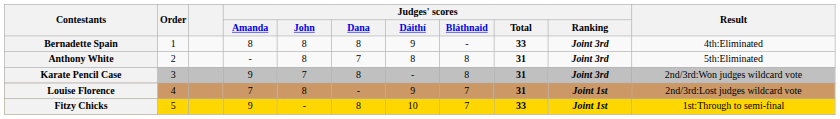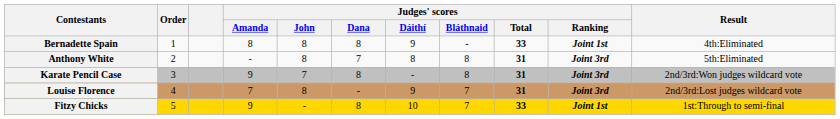 <table class="wikitable plainrowheaders" style="text-align:center;">
 <tr>
 <th style="width:15em;" rowspan="2">Contestants</th>
 <th style="width:1em;"  rowspan="2">Order</th>
 <th style="width:3em;"  rowspan="2"></th>
 <th style="width:38em"  colspan="7">Judges' scores</th>
 <th style="width:20em;" rowspan="2">Result</th>
 </tr>
 <tr>
 <th style="width:5em;"><a href='#'>Amanda</a></th>
 <th style="width:5em;"><a href='#'>John</a></th>
 <th style="width:5em;"><a href='#'>Dana</a></th>
 <th style="width:5em;"><a href='#'>Dáithí</a></th>
 <th style="width:5em;"><a href='#'>Bláthnaid</a></th>
 <th style="width:5em;">Total</th>
 <th style="width:8em;">Ranking</th>
 </tr>
 <tr>
 <th scope="row">Bernadette Spain</th>
 <td>1</td>
 <td></td>
 <td>8</td>
 <td>8</td>
 <td>8</td>
 <td>9</td>
 <td>-</td>
 <td><strong>33</strong></td>
-<td><strong><em>Joint 3rd</em></strong></td>
+<td><strong><em>Joint 1st</em></strong></td>
 <td>4th:Eliminated</td>
 </tr>
 <tr>
 <th scope="row">Anthony White</th>
 <td>2</td>
 <td></td>
 <td>-</td>
 <td>8</td>
 <td>7</td>
 <td>8</td>
 <td>8</td>
 <td><strong>31</strong></td>
 <td><strong><em>Joint 3rd</em></strong></td>
 <td>5th:Eliminated</td>
 </tr>
 <tr style="background:silver;">
 <th scope="row">Karate Pencil Case</th>
 <td>3</td>
 <td></td>
 <td>9</td>
 <td>7</td>
 <td>8</td>
 <td>-</td>
 <td>8</td>
 <td><strong>31</strong></td>
 <td><strong><em>Joint 3rd</em></strong></td>
 <td>2nd/3rd:Won judges wildcard vote</td>
 </tr>
 <tr style="background:#c96;">
 <th scope="row">Louise Florence</th>
 <td>4</td>
 <td></td>
 <td>7</td>
 <td>8</td>
 <td>-</td>
 <td>9</td>
 <td>7</td>
 <td><strong>31</strong></td>
-<td><strong><em>Joint 1st</em></strong></td>
+<td><strong><em>Joint 3rd</em></strong></td>
 <td>2nd/3rd:Lost judges wildcard vote</td>
 </tr>
 <tr style="background:gold;">
 <th scope="row">Fitzy Chicks</th>
 <td>5</td>
 <td></td>
 <td>9</td>
 <td>-</td>
 <td>8</td>
 <td>10</td>
 <td>7</td>
 <td><strong>33</strong></td>
 <td><strong><em>Joint 1st</em></strong></td>
 <td>1st:Through to semi-final</td>
 </tr>
 </table>
